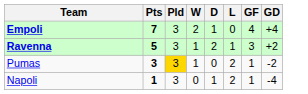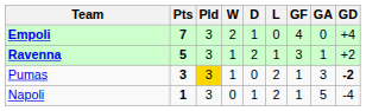 <table class="wikitable" style="text-align:center;">
 <tr>
 <th width=200>Team</th>
 <th width=20>Pts</th>
 <th width=20>Pld</th>
 <th width=20>W</th>
 <th width=20>D</th>
 <th width=20>L</th>
 <th width=20>GF</th>
+<th width=20>GA</th>
 <th width=20>GD</th>
 </tr>
 <tr style="background:#ccffcc">
 <td style="text-align:left"><strong> <a href='#'>Empoli</a></strong></td>
 <td><strong>7</strong></td>
 <td>3</td>
 <td>2</td>
 <td>1</td>
 <td>0</td>
 <td>4</td>
+<td>0</td>
 <td>+4</td>
 </tr>
 <tr style="background:#ccffcc">
 <td style="text-align:left"><strong> <a href='#'>Ravenna</a></strong></td>
 <td><strong>5</strong></td>
 <td>3</td>
 <td>1</td>
 <td>2</td>
 <td>1</td>
 <td>3</td>
+<td>1</td>
 <td>+2</td>
 </tr>
 <tr>
 <td style="text-align:left"> <a href='#'>Pumas</a></td>
 <td><strong>3</strong></td>
 <td style="background: gold;">3</td>
 <td>1</td>
 <td>0</td>
 <td>2</td>
 <td>1</td>
-<td>-2</td>
+<td>3</td>
+<td><strong>-2</strong></td>
 </tr>
 <tr>
 <td style="text-align:left"> <a href='#'>Napoli</a></td>
 <td><strong>1</strong></td>
 <td>3</td>
 <td>0</td>
 <td>1</td>
 <td>2</td>
 <td>1</td>
+<td>5</td>
 <td>-4</td>
 </tr>
 </table>
